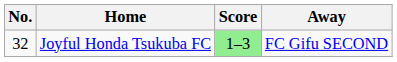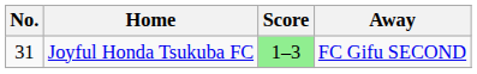 <table class="wikitable" style="text-align: center">
 <tr>
 <th>No.</th>
 <th>Home</th>
 <th>Score</th>
 <th>Away</th>
 </tr>
 <tr>
-<td>32</td>
+<td>31</td>
 <td><a href='#'>Joyful Honda Tsukuba FC</a></td>
 <td style="background: lightgreen;">1–3</td>
 <td><a href='#'>FC Gifu SECOND</a></td>
 </tr>
 <tr>
 </tr>
 </table>
